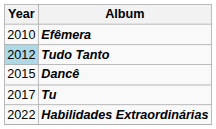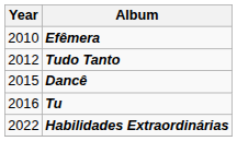 <table class="wikitable">
 <tr>
 <th>Year</th>
 <th>Album</th>
 </tr>
 <tr>
 <td>2010</td>
 <td><strong><em>Efêmera</em></strong> </td>
 </tr>
 <tr>
-<td style="background: lightblue;">2012</td>
+<td>2012</td>
 <td><strong><em>Tudo Tanto</em></strong> </td>
 </tr>
 <tr>
 <td>2015</td>
 <td><strong><em>Dancê</em></strong> </td>
 </tr>
 <tr>
-<td>2017</td>
+<td>2016</td>
 <td><strong><em>Tu</em></strong> </td>
 </tr>
 <tr>
 <td>2022</td>
 <td><strong><em>Habilidades Extraordinárias</em></strong> </td>
 </tr>
 <tr>
 </tr>
 </table>
